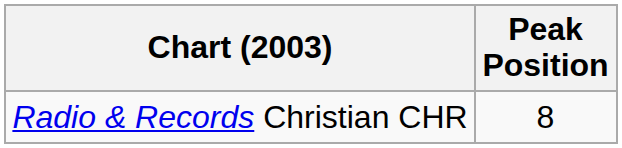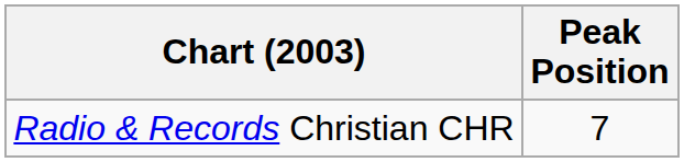 <table class="wikitable sortable">
 <tr>
 <th align="left">Chart (2003)</th>
 <th align="center">Peak<br> Position</th>
 </tr>
 <tr>
 <td align="left"><em><a href='#'>Radio & Records</a></em> Christian CHR</td>
-<td align="center">8</td>
+<td align="center">7</td>
 </tr>
 <tr>
 </tr>
 </table>
